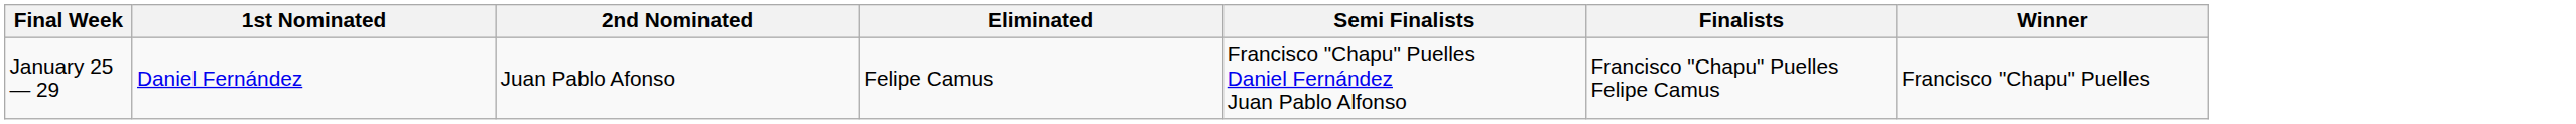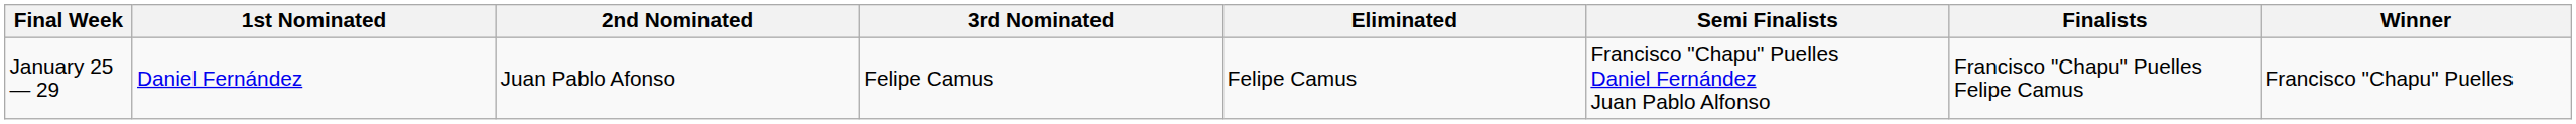 <table class="wikitable">
 <tr>
 <th width="90"><strong>Final Week</strong></th>
 <th width="270"><strong>1st Nominated</strong></th>
 <th width="270"><strong>2nd Nominated</strong></th>
+<th width="270"><strong>3rd Nominated</strong></th>
 <th width="270"><strong>Eliminated</strong></th>
 <th width="270"><strong>Semi Finalists</strong></th>
 <th width="230"><strong>Finalists</strong></th>
 <th width="230"><strong>Winner</strong></th>
 </tr>
 <tr>
 <td>January 25 — 29</td>
 <td><a href='#'>Daniel Fernández</a></td>
 <td>Juan Pablo Afonso</td>
 <td>Felipe Camus</td>
+<td>Felipe Camus</td>
 <td>Francisco "Chapu" Puelles<br> <a href='#'>Daniel Fernández</a><br> Juan Pablo Alfonso</td>
 <td>Francisco "Chapu" Puelles<br> Felipe Camus</td>
 <td>Francisco "Chapu" Puelles</td>
 </tr>
 </table>
